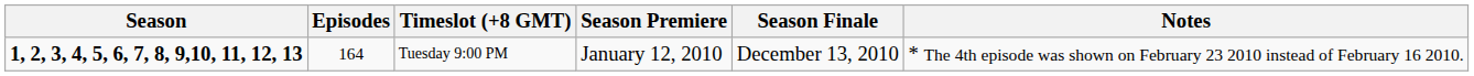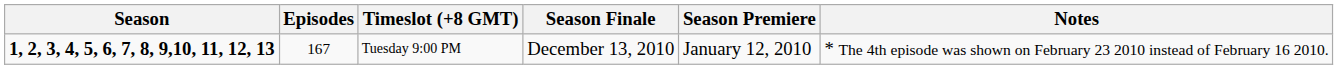 <table class="wikitable">
 <tr>
 <th>Season</th>
 <th>Episodes</th>
 <th>Timeslot (+8 GMT)</th>
+<th>Season Finale</th>
 <th>Season Premiere</th>
-<th>Season Finale</th>
 <th>Notes<br></th>
 </tr>
 <tr style="background-color:#F9F9F9">
 <th style="background:#F9F9F9;text-align:center">1, 2, 3, 4, 5, 6, 7, 8, 9,10, 11, 12, 13</th>
-<td style="font-size:13px;text-align:center">164</td>
+<td style="font-size:13px;text-align:center">167</td>
 <th style="background:#F9F9F9;font-size:12px;font-weight:normal;text-align:left;line-height:110%">Tuesday 9:00 PM</th>
+<td>December 13, 2010</td>
 <td>January 12, 2010</td>
-<td>December 13, 2010</td>
 <td>* <small>The 4th episode was shown on February 23 2010 instead of February 16 2010.</small></td>
 </tr>
 </table>
